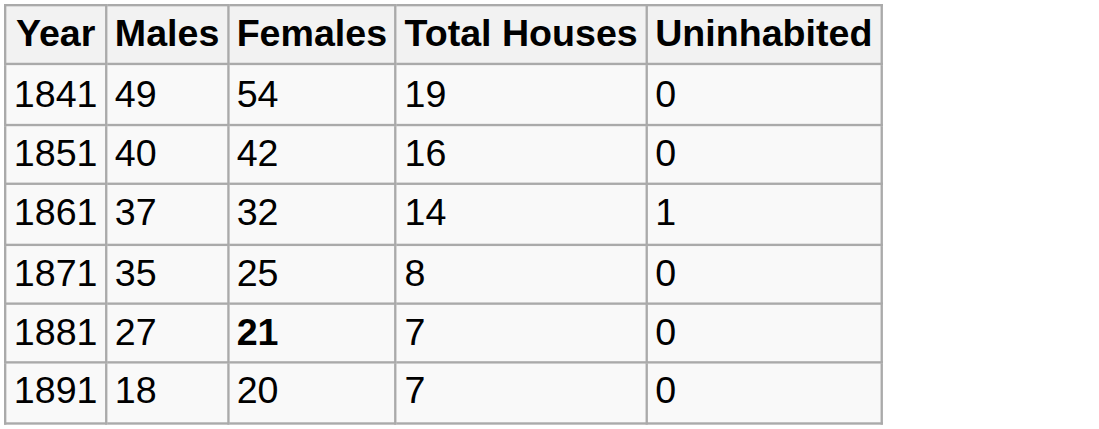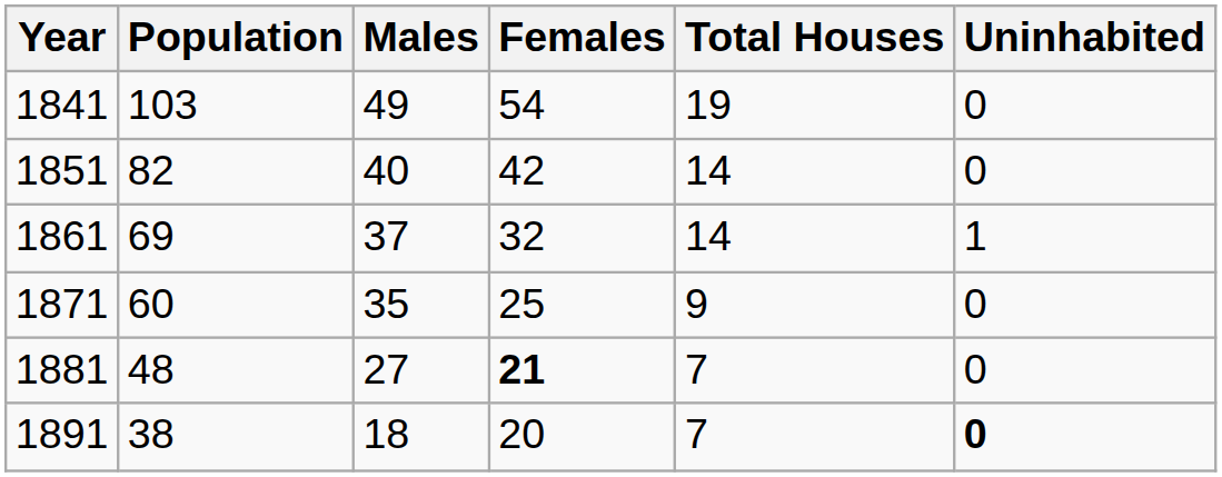 <table class="wikitable">
 <tr>
 <th>Year</th>
+<th>Population</th>
 <th>Males</th>
 <th>Females</th>
 <th>Total Houses</th>
 <th>Uninhabited</th>
 </tr>
 <tr>
 <td>1841</td>
+<td>103</td>
 <td>49</td>
 <td>54</td>
 <td>19</td>
 <td>0</td>
 </tr>
 <tr>
 <td>1851</td>
+<td>82</td>
 <td>40</td>
 <td>42</td>
-<td>16</td>
+<td>14</td>
 <td>0</td>
 </tr>
 <tr>
 <td>1861</td>
+<td>69</td>
 <td>37</td>
 <td>32</td>
 <td>14</td>
 <td>1</td>
 </tr>
 <tr>
 <td>1871</td>
+<td>60</td>
 <td>35</td>
 <td>25</td>
-<td>8</td>
+<td>9</td>
 <td>0</td>
 </tr>
 <tr>
 <td>1881</td>
+<td>48</td>
 <td>27</td>
 <td><strong>21</strong></td>
 <td>7</td>
 <td>0</td>
 </tr>
 <tr>
 <td>1891</td>
+<td>38</td>
 <td>18</td>
 <td>20</td>
 <td>7</td>
-<td>0</td>
+<td><strong>0</strong></td>
 </tr>
 </table>
